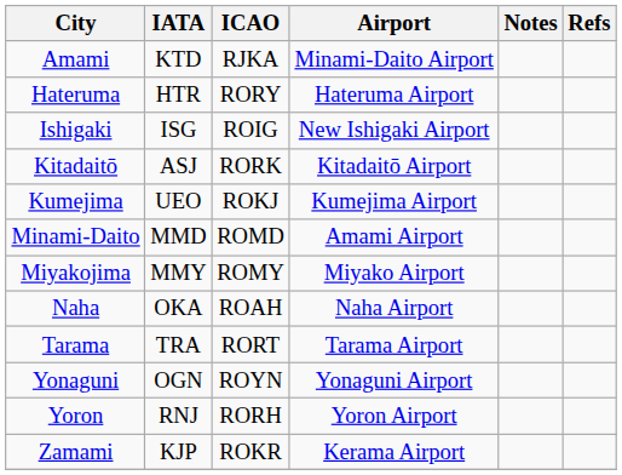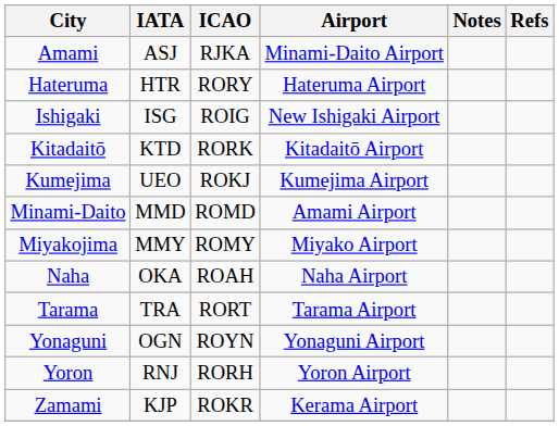 <table class="wikitable" style="margin:0.5em auto; text-align:center">
 <tr>
 <th>City</th>
 <th>IATA</th>
 <th>ICAO</th>
 <th>Airport</th>
 <th>Notes</th>
 <th>Refs</th>
 </tr>
 <tr>
 <td><a href='#'>Amami</a></td>
-<td align=center>KTD</td>
+<td align=center>ASJ</td>
 <td align=center>RJKA</td>
 <td><a href='#'>Minami-Daito Airport</a></td>
 <td></td>
 <td align="center"></td>
 </tr>
 <tr>
 <td><a href='#'>Hateruma</a></td>
 <td align=center>HTR</td>
 <td align=center>RORY</td>
 <td><a href='#'>Hateruma Airport</a></td>
 <td></td>
 <td align=center></td>
 </tr>
 <tr>
 <td><a href='#'>Ishigaki</a></td>
 <td align=center>ISG</td>
 <td align=center>ROIG</td>
 <td><a href='#'>New Ishigaki Airport</a></td>
 <td align=center></td>
 <td align=center></td>
 </tr>
 <tr>
 <td><a href='#'>Kitadaitō</a></td>
-<td align=center>ASJ</td>
+<td align=center>KTD</td>
 <td align=center>RORK</td>
 <td><a href='#'>Kitadaitō Airport</a></td>
 <td align=center></td>
 <td align=center></td>
 </tr>
 <tr>
 <td><a href='#'>Kumejima</a></td>
 <td align=center>UEO</td>
 <td align=center>ROKJ</td>
 <td><a href='#'>Kumejima Airport</a></td>
 <td></td>
 <td align=center></td>
 </tr>
 <tr>
 <td><a href='#'>Minami-Daito</a></td>
 <td align=center>MMD</td>
 <td align=center>ROMD</td>
 <td><a href='#'>Amami Airport</a></td>
 <td align=center></td>
 <td align=center></td>
 </tr>
 <tr>
 <td><a href='#'>Miyakojima</a></td>
 <td align=center>MMY</td>
 <td align=center>ROMY</td>
 <td><a href='#'>Miyako Airport</a></td>
 <td align=center></td>
 <td align=center></td>
 </tr>
 <tr>
 <td><a href='#'>Naha</a></td>
 <td align=center>OKA</td>
 <td align=center>ROAH</td>
 <td><a href='#'>Naha Airport</a></td>
 <td></td>
 <td align=center></td>
 </tr>
 <tr>
 <td><a href='#'>Tarama</a></td>
 <td align=center>TRA</td>
 <td align=center>RORT</td>
 <td><a href='#'>Tarama Airport</a></td>
 <td align=center></td>
 <td align=center></td>
 </tr>
 <tr>
 <td><a href='#'>Yonaguni</a></td>
 <td align=center>OGN</td>
 <td align=center>ROYN</td>
 <td><a href='#'>Yonaguni Airport</a></td>
 <td align=center></td>
 <td align=center></td>
 </tr>
 <tr>
 <td><a href='#'>Yoron</a></td>
 <td align=center>RNJ</td>
 <td align=center>RORH</td>
 <td><a href='#'>Yoron Airport</a></td>
 <td align=center></td>
 <td align=center></td>
 </tr>
 <tr>
 <td><a href='#'>Zamami</a></td>
 <td align=center>KJP</td>
 <td align=center>ROKR</td>
 <td><a href='#'>Kerama Airport</a></td>
 <td></td>
 <td align=center></td>
 </tr>
 <tr>
 </tr>
 </table>
